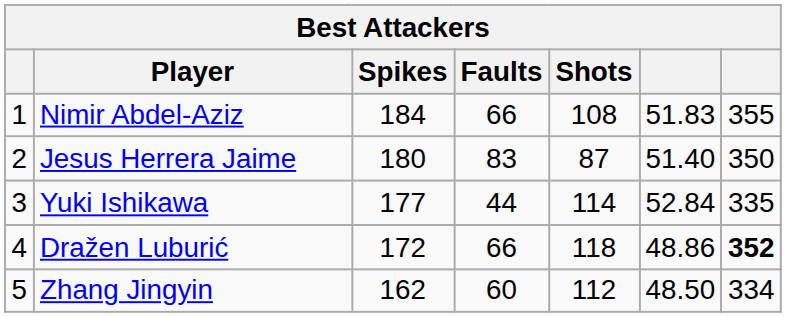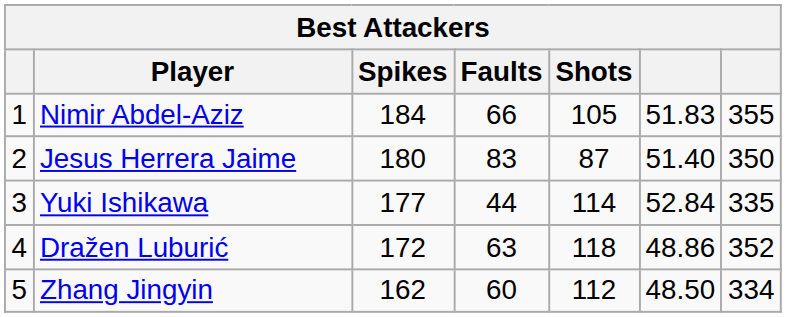 <table class="wikitable sortable" style=font-size:90%>
 <tr>
 <th colspan=7>Best Attackers</th>
 </tr>
 <tr>
 <th></th>
 <th width=158>Player</th>
 <th width=20>Spikes</th>
 <th width=20>Faults</th>
 <th width=20>Shots</th>
 <th width=20></th>
 <th width=20></th>
 </tr>
 <tr>
 <td>1</td>
 <td> <a href='#'>Nimir Abdel-Aziz</a></td>
 <td align=center>184</td>
 <td align=center>66</td>
-<td align=center>108</td>
+<td align=center>105</td>
 <td align=center>51.83</td>
 <td align=center>355</td>
 </tr>
 <tr>
 <td>2</td>
 <td> <a href='#'>Jesus Herrera Jaime</a></td>
 <td align=center>180</td>
 <td align=center>83</td>
 <td align=center>87</td>
 <td align=center>51.40</td>
 <td align=center>350</td>
 </tr>
 <tr>
 <td>3</td>
 <td> <a href='#'>Yuki Ishikawa</a></td>
 <td align=center>177</td>
 <td align=center>44</td>
 <td align=center>114</td>
 <td align=center>52.84</td>
 <td align=center>335</td>
 </tr>
 <tr>
 <td>4</td>
 <td> <a href='#'>Dražen Luburić</a></td>
 <td align=center>172</td>
-<td align=center>66</td>
+<td align=center>63</td>
 <td align=center>118</td>
 <td align=center>48.86</td>
-<td align=center><strong>352</strong></td>
+<td align=center>352</td>
 </tr>
 <tr>
 <td>5</td>
 <td> <a href='#'>Zhang Jingyin</a></td>
 <td align=center>162</td>
 <td align=center>60</td>
 <td align=center>112</td>
 <td align=center>48.50</td>
 <td align=center>334</td>
 </tr>
 </table>
